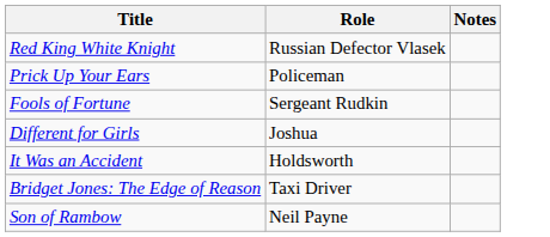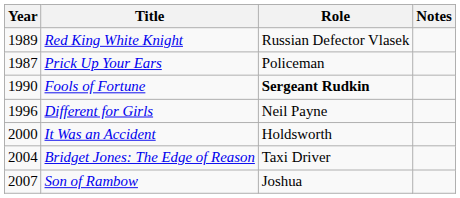 <table class="wikitable">
 <tr>
+<th>Year</th>
 <th>Title</th>
 <th>Role</th>
 <th>Notes</th>
 </tr>
 <tr>
+<td>1989</td>
 <td><em><a href='#'>Red King White Knight</a></em></td>
 <td>Russian Defector Vlasek</td>
 <td></td>
 </tr>
 <tr>
+<td>1987</td>
 <td><em><a href='#'>Prick Up Your Ears</a></em></td>
 <td>Policeman</td>
 <td></td>
 </tr>
 <tr>
+<td>1990</td>
 <td><em><a href='#'>Fools of Fortune</a></em></td>
-<td>Sergeant Rudkin</td>
+<td><strong>Sergeant Rudkin</strong></td>
 <td></td>
 </tr>
 <tr>
+<td>1996</td>
 <td><em><a href='#'>Different for Girls</a></em></td>
-<td>Joshua</td>
+<td>Neil Payne</td>
 <td></td>
 </tr>
 <tr>
+<td>2000</td>
 <td><em><a href='#'>It Was an Accident</a></em></td>
 <td>Holdsworth</td>
 <td></td>
 </tr>
 <tr>
+<td>2004</td>
 <td><em><a href='#'>Bridget Jones: The Edge of Reason</a></em></td>
 <td>Taxi Driver</td>
 <td></td>
 </tr>
 <tr>
+<td>2007</td>
 <td><em><a href='#'>Son of Rambow</a></em></td>
-<td>Neil Payne</td>
+<td>Joshua</td>
 <td></td>
 </tr>
 </table>
